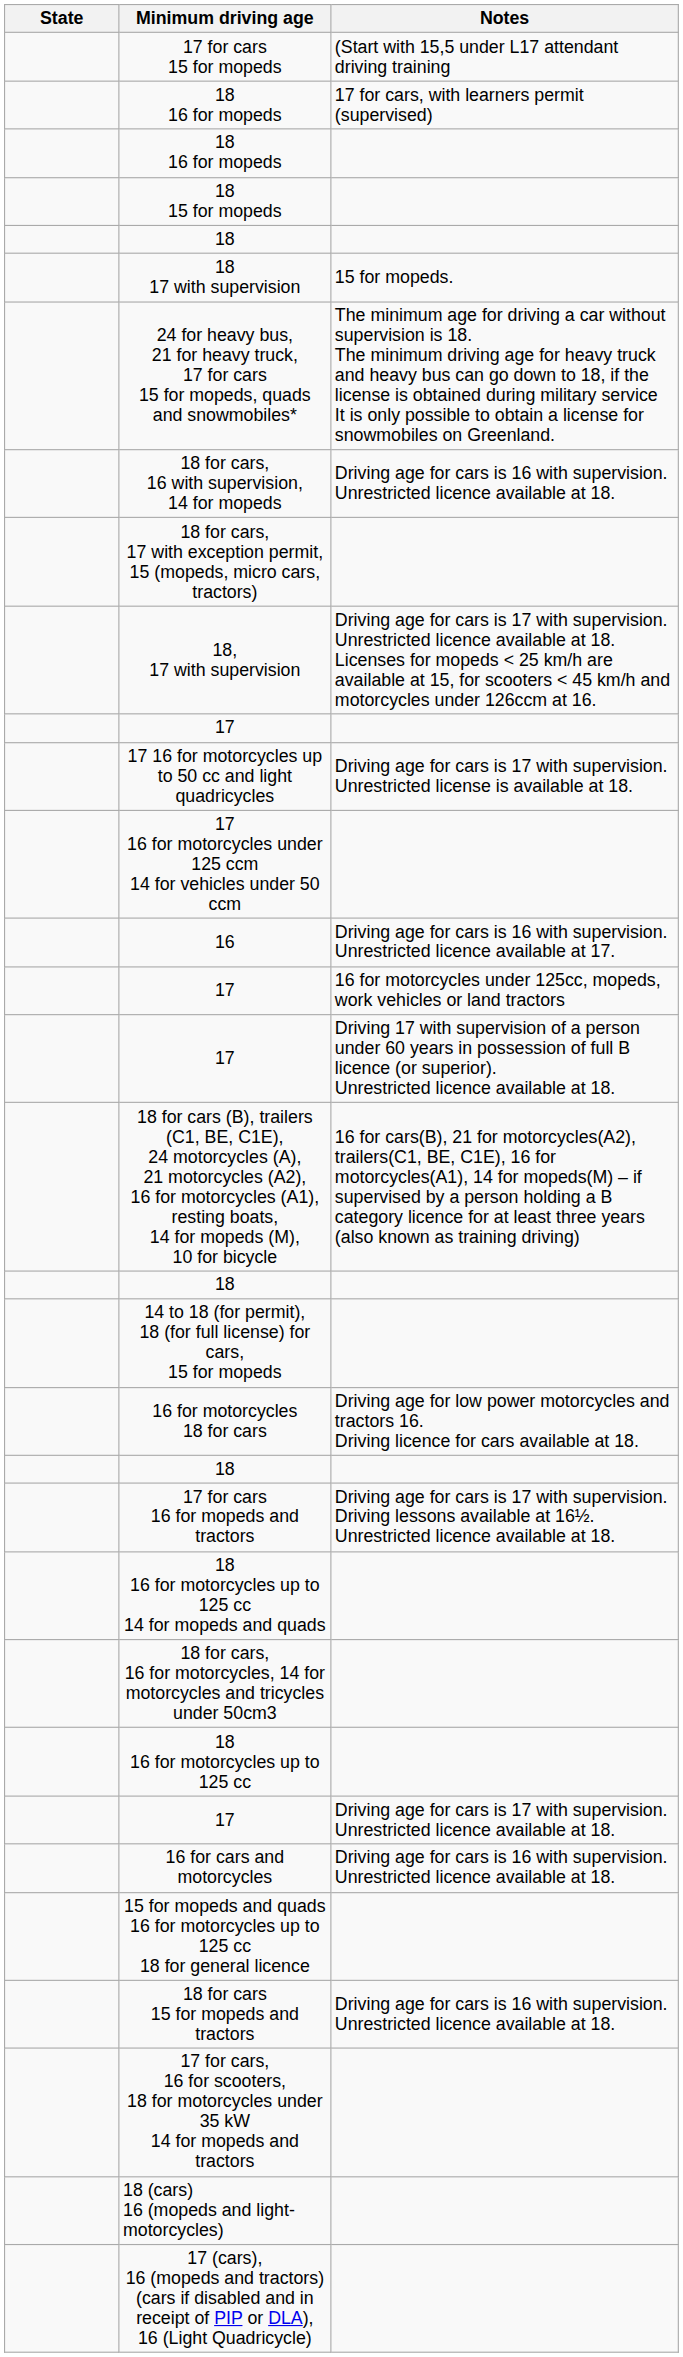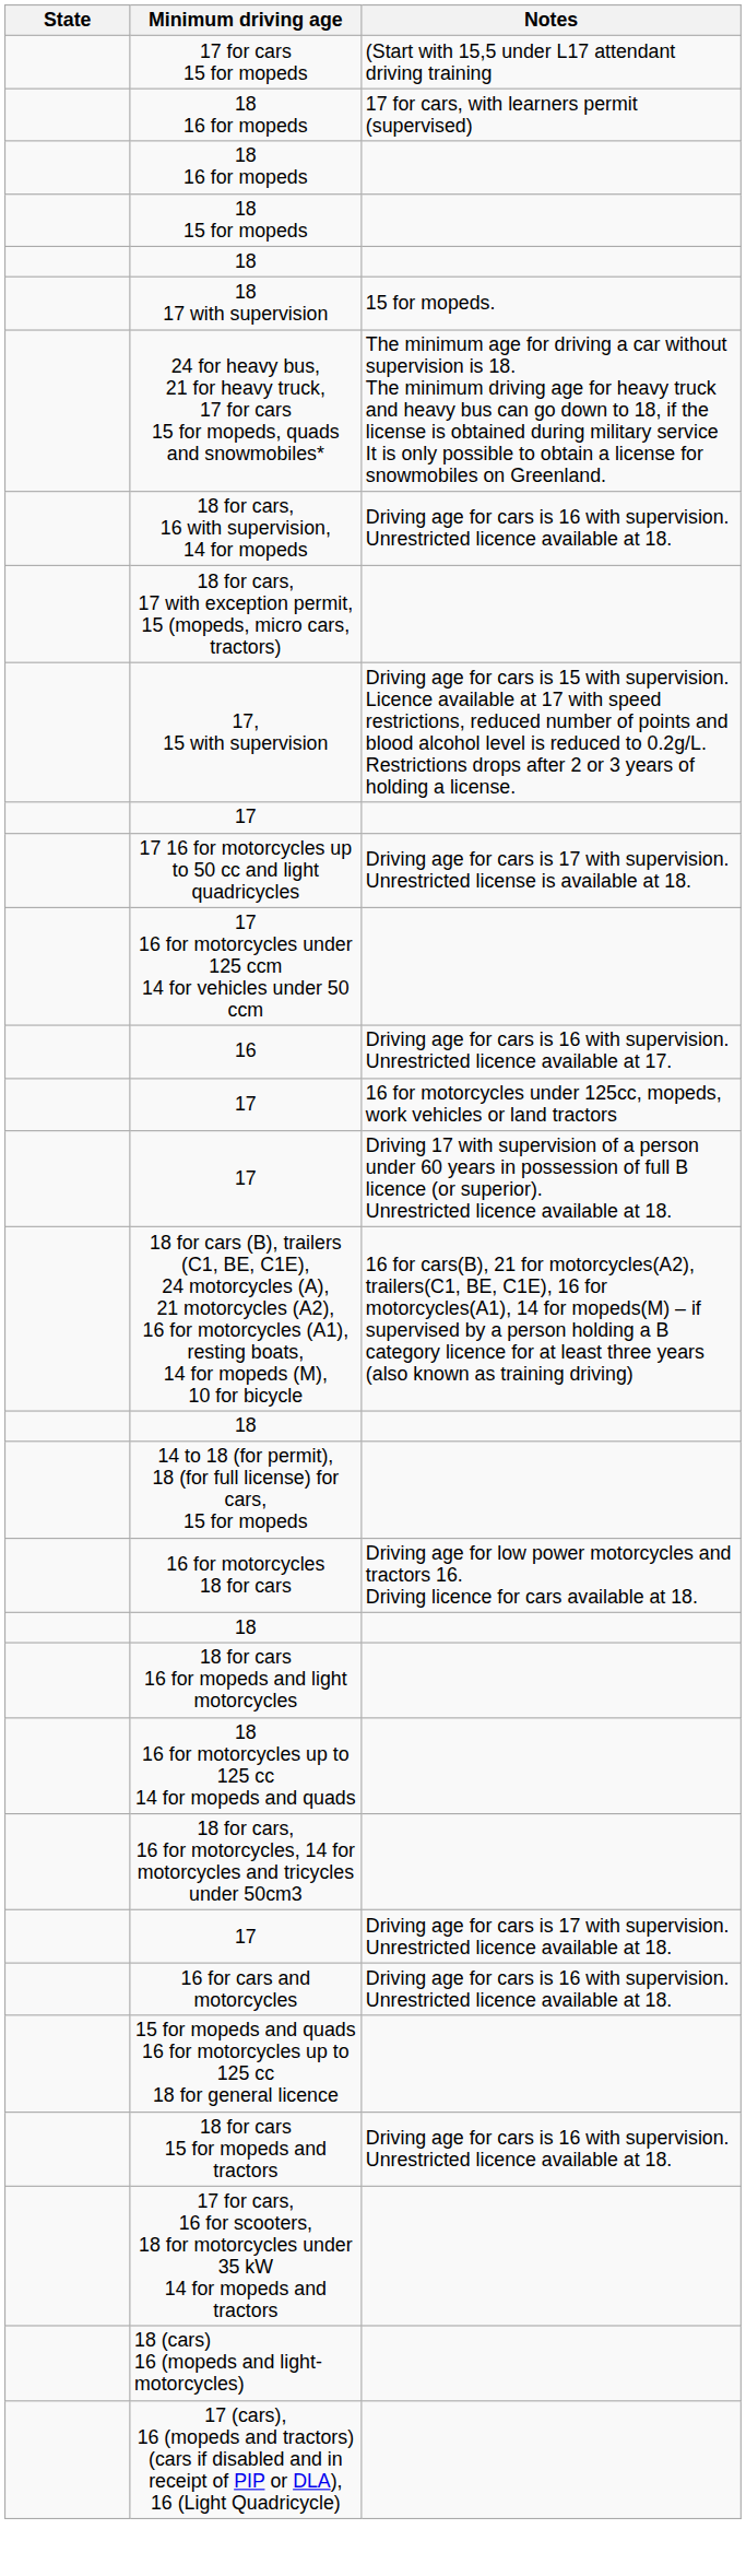 <table class="wikitable sortable">
 <tr>
 <th width="100">State</th>
 <th width="190">Minimum driving age</th>
 <th width="320">Notes</th>
 </tr>
 <tr>
 <td></td>
 <td style="text-align:center;">17 for cars<br>15 for mopeds</td>
 <td>(Start with 15,5 under L17 attendant driving training</td>
 </tr>
 <tr>
 <td></td>
 <td style="text-align:center;">18<br>16 for mopeds</td>
 <td>17 for cars, with learners permit (supervised)</td>
 </tr>
 <tr>
 <td></td>
 <td style="text-align:center;">18<br>16 for mopeds</td>
 <td></td>
 </tr>
 <tr>
 <td></td>
 <td style="text-align:center;">18<br>15 for mopeds</td>
 <td></td>
 </tr>
 <tr>
 <td></td>
 <td style="text-align:center;">18</td>
 <td></td>
 </tr>
 <tr>
 <td></td>
 <td style="text-align:center;">18<br>17 with supervision </td>
 <td>15 for mopeds.</td>
 </tr>
 <tr>
 <td></td>
 <td style="text-align:center;">24 for heavy bus,<br>21 for heavy truck,<br>17 for cars<br>15 for mopeds, quads and snowmobiles*</td>
 <td>The minimum age for driving a car without supervision is 18.<br>The minimum driving age for heavy truck and heavy bus can go down to 18, if the license is obtained during military service<br>It is only possible to obtain a license for snowmobiles on Greenland.</td>
 </tr>
 <tr>
 <td></td>
 <td style="text-align:center;">18 for cars,<br>16 with supervision,<br>14 for mopeds</td>
 <td>Driving age for cars is 16 with supervision. Unrestricted licence available at 18.</td>
 </tr>
 <tr>
 <td></td>
 <td style="text-align:center;">18 for cars,<br>17 with exception permit,<br>15 (mopeds, micro cars, tractors)</td>
 <td></td>
 </tr>
 <tr>
 <td></td>
-<td style="text-align:center;">18,<br>17 with supervision</td>
-<td> Driving age for cars is 17 with supervision.<br>Unrestricted licence available at 18. Licenses for mopeds < 25 km/h are available at 15, for scooters < 45 km/h and motorcycles under 126ccm at 16.</td>
+<td style="text-align:center;">17,<br>15 with supervision </td>
+<td>Driving age for cars is 15 with supervision. Licence available at 17 with speed restrictions, reduced number of points and blood alcohol level is reduced to 0.2g/L. Restrictions drops after 2 or 3 years of holding a license.</td>
 </tr>
 <tr>
 <td><em></em></td>
 <td style="text-align:center;">17</td>
 <td></td>
 </tr>
 <tr>
 <td></td>
 <td style="text-align:center;">17 16 for motorcycles up to 50 cc and light quadricycles </td>
 <td>Driving age for cars is 17 with supervision.<br>Unrestricted license is available at 18.</td>
 </tr>
 <tr>
 <td></td>
 <td style="text-align:center;">17<br>16 for motorcycles under 125 ccm<br>14 for vehicles under 50 ccm</td>
 <td></td>
 </tr>
 <tr>
 <td></td>
 <td style="text-align:center;">16</td>
 <td>Driving age for cars is 16 with supervision.<br>Unrestricted licence available at 17.</td>
 </tr>
 <tr>
 <td></td>
 <td style="text-align:center;">17</td>
 <td>16 for motorcycles under 125cc, mopeds, work vehicles or land tractors</td>
 </tr>
 <tr>
 <td></td>
 <td style="text-align:center;">17</td>
 <td> Driving 17 with supervision of a person under 60 years in possession of full B licence (or superior).<br>Unrestricted licence available at 18.</td>
 </tr>
 <tr>
 <td></td>
 <td style="text-align:center;">18 for cars (B), trailers (C1, BE, C1E),<br>24 motorcycles (A),<br>21 motorcycles (A2),<br>16 for motorcycles (A1), resting boats,<br>14 for mopeds (M),<br>10 for bicycle</td>
 <td>16 for cars(B), 21 for motorcycles(A2), trailers(C1, BE, C1E), 16 for motorcycles(A1), 14 for mopeds(M) – if supervised by a person holding a B category licence for at least three years (also known as training driving)</td>
 </tr>
 <tr>
 <td></td>
 <td style="text-align:center;">18</td>
 <td></td>
 </tr>
 <tr>
 <td></td>
 <td style="text-align:center;">14 to 18 (for permit),<br>18 (for full license) for cars,<br>15 for mopeds</td>
 <td></td>
 </tr>
 <tr>
 <td></td>
 <td style="text-align:center;">16 for motorcycles<br>18 for cars</td>
 <td>Driving age for low power motorcycles and tractors 16.<br>Driving licence for cars available at 18.</td>
 </tr>
 <tr>
 <td></td>
 <td style="text-align:center;">18</td>
 <td></td>
 </tr>
 <tr>
 <td></td>
-<td style="text-align:center;">17 for cars<br>16 for mopeds and tractors</td>
-<td>Driving age for cars is 17 with supervision.<br>Driving lessons available at 16½.<br>Unrestricted licence available at 18.</td>
+<td style="text-align:center;">18 for cars<br>16 for mopeds and light motorcycles</td>
+<td></td>
 </tr>
 <tr>
 <td></td>
 <td style="text-align:center;">18<br>16 for motorcycles up to 125 cc<br>14 for mopeds and quads</td>
 <td></td>
 </tr>
 <tr>
 <td></td>
 <td style="text-align:center;">18 for cars,<br>16 for motorcycles, 14 for motorcycles and tricycles under 50cm3<br></td>
-<td></td>
-</tr>
-<tr>
-<td></td>
-<td style="text-align:center;">18<br>16 for motorcycles up to 125 cc</td>
 <td></td>
 </tr>
 <tr>
 <td></td>
 <td style="text-align:center;">17</td>
 <td>Driving age for cars is 17 with supervision.<br>Unrestricted licence available at 18.</td>
 </tr>
 <tr>
 <td></td>
 <td style="text-align:center;">16 for cars and motorcycles</td>
 <td>Driving age for cars is 16 with supervision.<br>Unrestricted licence available at 18.</td>
 </tr>
 <tr>
 <td></td>
 <td style="text-align:center;">15 for mopeds and quads<br> 16 for motorcycles up to 125 cc <br> 18 for general licence</td>
 <td></td>
 </tr>
 <tr>
 <td></td>
 <td style="text-align:center;">18 for cars<br>15 for mopeds and tractors</td>
 <td>Driving age for cars is 16 with supervision.<br>Unrestricted licence available at 18.</td>
 </tr>
 <tr>
 <td></td>
 <td style="text-align:center;">17 for cars,<br>16 for scooters,<br>18 for motorcycles under 35 kW<br>14 for mopeds and tractors</td>
 <td></td>
 </tr>
 <tr>
 <td></td>
 <td>18 (cars)<br>16 (mopeds and light-motorcycles)</td>
 <td></td>
 </tr>
 <tr>
 <td></td>
 <td style="text-align:center;">17 (cars),<br>16 (mopeds and tractors) (cars if disabled and in receipt of <a href='#'>PIP</a> or <a href='#'>DLA</a>),<br>16 (Light Quadricycle)</td>
 <td></td>
 </tr>
 </table>
